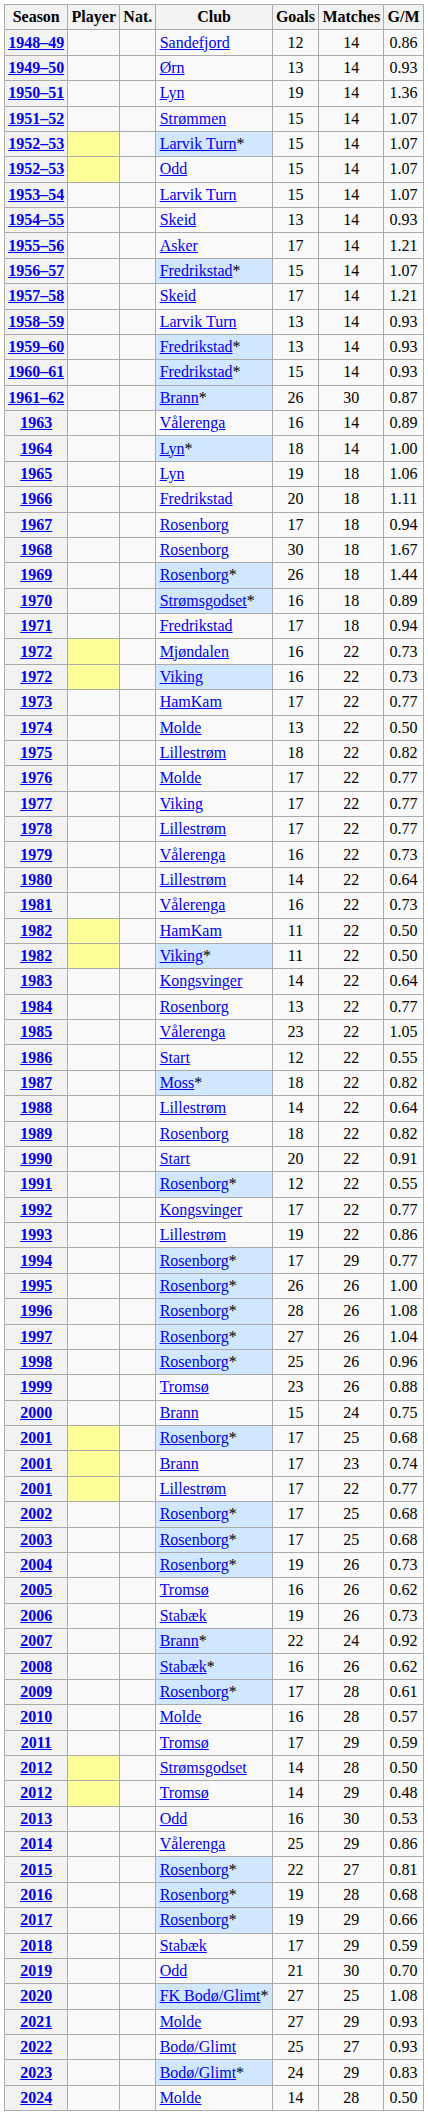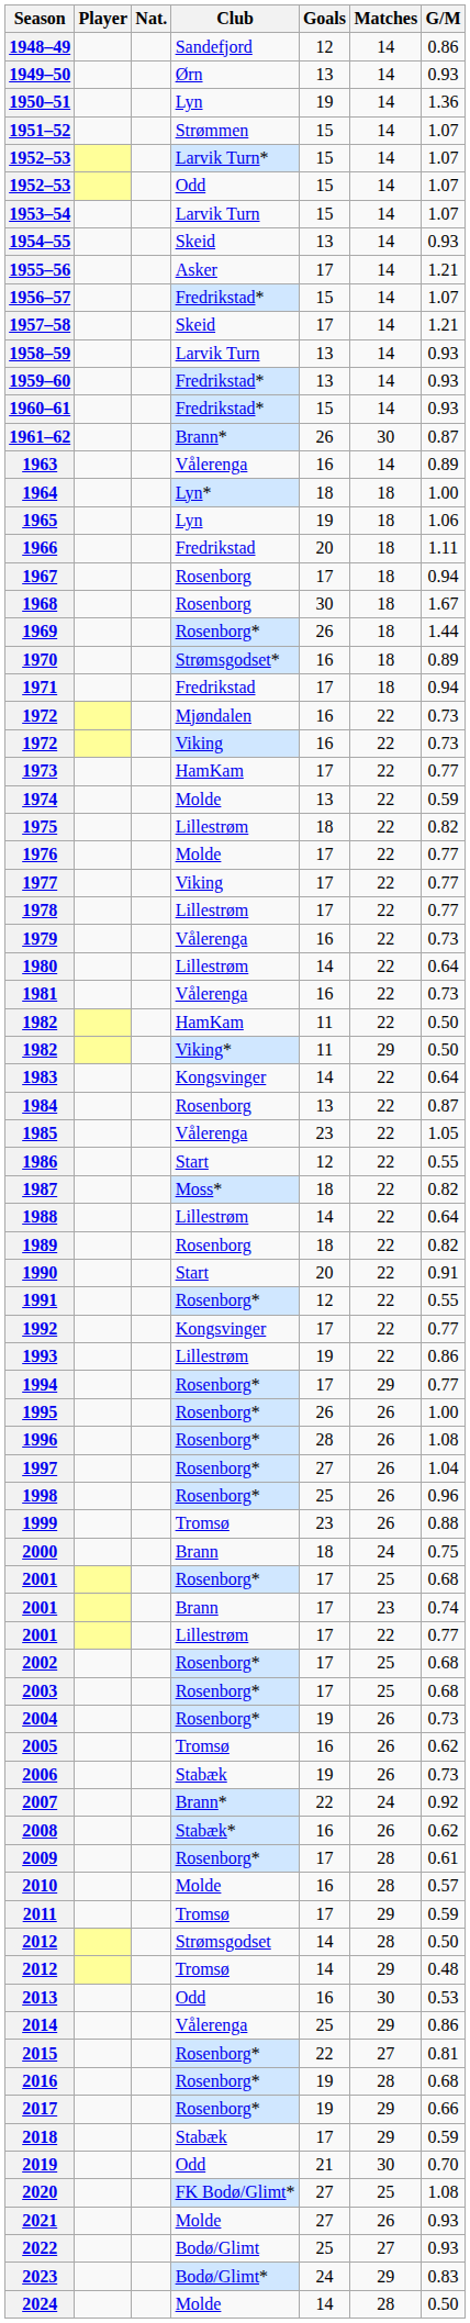 <table class="wikitable sortable plainrowheaders">
 <tr>
 <th scope=col>Season</th>
 <th scope=col>Player</th>
 <th scope=col>Nat.</th>
 <th scope=col>Club</th>
 <th scope=col>Goals</th>
 <th scope=col>Matches</th>
 <th scope=col>G/M</th>
 </tr>
 <tr>
 <th scope=row><a href='#'>1948–49</a></th>
 <td></td>
 <td></td>
 <td><a href='#'>Sandefjord</a></td>
 <td align=center>12</td>
 <td align=center>14</td>
 <td align=center>0.86</td>
 </tr>
 <tr>
 <th scope=row><a href='#'>1949–50</a></th>
 <td></td>
 <td></td>
 <td><a href='#'>Ørn</a></td>
 <td align=center>13</td>
 <td align=center>14</td>
 <td align=center>0.93</td>
 </tr>
 <tr>
 <th scope=row><a href='#'>1950–51</a></th>
 <td></td>
 <td></td>
 <td><a href='#'>Lyn</a></td>
 <td align=center>19</td>
 <td align=center>14</td>
 <td align=center>1.36</td>
 </tr>
 <tr>
 <th scope=row><a href='#'>1951–52</a></th>
 <td></td>
 <td></td>
 <td><a href='#'>Strømmen</a></td>
 <td align=center>15</td>
 <td align=center>14</td>
 <td align=center>1.07</td>
 </tr>
 <tr>
 <th scope=row><a href='#'>1952–53</a></th>
 <td style="background-color: #FFFF99"></td>
 <td></td>
 <td style="background-color: #D0E7FF"><a href='#'>Larvik Turn</a>*</td>
 <td align=center>15</td>
 <td align=center>14</td>
 <td align=center>1.07</td>
 </tr>
 <tr>
 <th scope=row><a href='#'>1952–53</a></th>
 <td style="background-color: #FFFF99"></td>
 <td></td>
 <td><a href='#'>Odd</a></td>
 <td align=center>15</td>
 <td align=center>14</td>
 <td align=center>1.07</td>
 </tr>
 <tr>
 <th scope=row><a href='#'>1953–54</a></th>
 <td></td>
 <td></td>
 <td><a href='#'>Larvik Turn</a></td>
 <td align=center>15</td>
 <td align=center>14</td>
 <td align=center>1.07</td>
 </tr>
 <tr>
 <th scope=row><a href='#'>1954–55</a></th>
 <td></td>
 <td></td>
 <td><a href='#'>Skeid</a></td>
 <td align=center>13</td>
 <td align=center>14</td>
 <td align=center>0.93</td>
 </tr>
 <tr>
 <th scope=row><a href='#'>1955–56</a></th>
 <td></td>
 <td></td>
 <td><a href='#'>Asker</a></td>
 <td align=center>17</td>
 <td align=center>14</td>
 <td align=center>1.21</td>
 </tr>
 <tr>
 <th scope=row><a href='#'>1956–57</a></th>
 <td></td>
 <td></td>
 <td style="background-color: #D0E7FF"><a href='#'>Fredrikstad</a>*</td>
 <td align=center>15</td>
 <td align=center>14</td>
 <td align=center>1.07</td>
 </tr>
 <tr>
 <th scope=row><a href='#'>1957–58</a></th>
 <td></td>
 <td></td>
 <td><a href='#'>Skeid</a></td>
 <td align=center>17</td>
 <td align=center>14</td>
 <td align=center>1.21</td>
 </tr>
 <tr>
 <th scope=row><a href='#'>1958–59</a></th>
 <td></td>
 <td></td>
 <td><a href='#'>Larvik Turn</a></td>
 <td align=center>13</td>
 <td align=center>14</td>
 <td align=center>0.93</td>
 </tr>
 <tr>
 <th scope=row><a href='#'>1959–60</a></th>
 <td></td>
 <td></td>
 <td style="background-color: #D0E7FF"><a href='#'>Fredrikstad</a>*</td>
 <td align=center>13</td>
 <td align=center>14</td>
 <td align=center>0.93</td>
 </tr>
 <tr>
 <th scope=row><a href='#'>1960–61</a></th>
 <td></td>
 <td></td>
 <td style="background-color: #D0E7FF"><a href='#'>Fredrikstad</a>*</td>
 <td align=center>15</td>
 <td align=center>14</td>
 <td align=center>0.93</td>
 </tr>
 <tr>
 <th scope=row><a href='#'>1961–62</a></th>
 <td></td>
 <td></td>
 <td style="background-color: #D0E7FF"><a href='#'>Brann</a>*</td>
 <td align=center>26</td>
 <td align=center>30</td>
 <td align=center>0.87</td>
 </tr>
 <tr>
 <th scope=row><a href='#'>1963</a></th>
 <td></td>
 <td></td>
 <td><a href='#'>Vålerenga</a></td>
 <td align=center>16</td>
 <td align=center>14</td>
 <td align=center>0.89</td>
 </tr>
 <tr>
 <th scope=row><a href='#'>1964</a></th>
 <td></td>
 <td></td>
 <td style="background-color: #D0E7FF"><a href='#'>Lyn</a>*</td>
 <td align=center>18</td>
-<td align=center>14</td>
+<td align=center>18</td>
 <td align=center>1.00</td>
 </tr>
 <tr>
 <th scope=row><a href='#'>1965</a></th>
 <td></td>
 <td></td>
 <td><a href='#'>Lyn</a></td>
 <td align=center>19</td>
 <td align=center>18</td>
 <td align=center>1.06</td>
 </tr>
 <tr>
 <th scope=row><a href='#'>1966</a></th>
 <td></td>
 <td></td>
 <td><a href='#'>Fredrikstad</a></td>
 <td align=center>20</td>
 <td align=center>18</td>
 <td align=center>1.11</td>
 </tr>
 <tr>
 <th scope=row><a href='#'>1967</a></th>
 <td></td>
 <td></td>
 <td><a href='#'>Rosenborg</a></td>
 <td align=center>17</td>
 <td align=center>18</td>
 <td align=center>0.94</td>
 </tr>
 <tr>
 <th scope=row><a href='#'>1968</a></th>
 <td></td>
 <td></td>
 <td><a href='#'>Rosenborg</a></td>
 <td align=center>30</td>
 <td align=center>18</td>
 <td align=center>1.67</td>
 </tr>
 <tr>
 <th scope=row><a href='#'>1969</a></th>
 <td></td>
 <td></td>
 <td style="background-color: #D0E7FF"><a href='#'>Rosenborg</a>*</td>
 <td align=center>26</td>
 <td align=center>18</td>
 <td align=center>1.44</td>
 </tr>
 <tr>
 <th scope=row><a href='#'>1970</a></th>
 <td></td>
 <td></td>
 <td style="background-color: #D0E7FF"><a href='#'>Strømsgodset</a>*</td>
 <td align=center>16</td>
 <td align=center>18</td>
 <td align=center>0.89</td>
 </tr>
 <tr>
 <th scope=row><a href='#'>1971</a></th>
 <td></td>
 <td></td>
 <td><a href='#'>Fredrikstad</a></td>
 <td align=center>17</td>
 <td align=center>18</td>
 <td align=center>0.94</td>
 </tr>
 <tr>
 <th scope=row><a href='#'>1972</a></th>
 <td style="background-color: #FFFF99"></td>
 <td></td>
 <td><a href='#'>Mjøndalen</a></td>
 <td align=center>16</td>
 <td align=center>22</td>
 <td align=center>0.73</td>
 </tr>
 <tr>
 <th scope=row><a href='#'>1972</a></th>
 <td style="background-color: #FFFF99"></td>
 <td></td>
 <td style="background-color: #D0E7FF"><a href='#'>Viking</a></td>
 <td align=center>16</td>
 <td align=center>22</td>
 <td align=center>0.73</td>
 </tr>
 <tr>
 <th scope=row><a href='#'>1973</a></th>
 <td></td>
 <td></td>
 <td><a href='#'>HamKam</a></td>
 <td align=center>17</td>
 <td align=center>22</td>
 <td align=center>0.77</td>
 </tr>
 <tr>
 <th scope=row><a href='#'>1974</a></th>
 <td></td>
 <td></td>
 <td><a href='#'>Molde</a></td>
 <td align=center>13</td>
 <td align=center>22</td>
-<td align=center>0.50</td>
+<td align=center>0.59</td>
 </tr>
 <tr>
 <th scope=row><a href='#'>1975</a></th>
 <td></td>
 <td></td>
 <td><a href='#'>Lillestrøm</a></td>
 <td align=center>18</td>
 <td align=center>22</td>
 <td align=center>0.82</td>
 </tr>
 <tr>
 <th scope=row><a href='#'>1976</a></th>
 <td></td>
 <td></td>
 <td><a href='#'>Molde</a></td>
 <td align=center>17</td>
 <td align=center>22</td>
 <td align=center>0.77</td>
 </tr>
 <tr>
 <th scope=row><a href='#'>1977</a></th>
 <td></td>
 <td></td>
 <td><a href='#'>Viking</a></td>
 <td align=center>17</td>
 <td align=center>22</td>
 <td align=center>0.77</td>
 </tr>
 <tr>
 <th scope=row><a href='#'>1978</a></th>
 <td></td>
 <td></td>
 <td><a href='#'>Lillestrøm</a></td>
 <td align=center>17</td>
 <td align=center>22</td>
 <td align=center>0.77</td>
 </tr>
 <tr>
 <th scope=row><a href='#'>1979</a></th>
 <td></td>
 <td></td>
 <td><a href='#'>Vålerenga</a></td>
 <td align=center>16</td>
 <td align=center>22</td>
 <td align=center>0.73</td>
 </tr>
 <tr>
 <th scope=row><a href='#'>1980</a></th>
 <td></td>
 <td></td>
 <td><a href='#'>Lillestrøm</a></td>
 <td align=center>14</td>
 <td align=center>22</td>
 <td align=center>0.64</td>
 </tr>
 <tr>
 <th scope=row><a href='#'>1981</a></th>
 <td></td>
 <td></td>
 <td><a href='#'>Vålerenga</a></td>
 <td align=center>16</td>
 <td align=center>22</td>
 <td align=center>0.73</td>
 </tr>
 <tr>
 <th scope=row><a href='#'>1982</a></th>
 <td style="background-color: #FFFF99"></td>
 <td></td>
 <td><a href='#'>HamKam</a></td>
 <td align=center>11</td>
 <td align=center>22</td>
 <td align=center>0.50</td>
 </tr>
 <tr>
 <th scope=row><a href='#'>1982</a></th>
 <td style="background-color: #FFFF99"></td>
 <td></td>
 <td style="background-color: #D0E7FF"><a href='#'>Viking</a>*</td>
 <td align=center>11</td>
-<td align=center>22</td>
+<td align=center>29</td>
 <td align=center>0.50</td>
 </tr>
 <tr>
 <th scope=row><a href='#'>1983</a></th>
 <td></td>
 <td></td>
 <td><a href='#'>Kongsvinger</a></td>
 <td align=center>14</td>
 <td align=center>22</td>
 <td align=center>0.64</td>
 </tr>
 <tr>
 <th scope=row><a href='#'>1984</a></th>
 <td></td>
 <td></td>
 <td><a href='#'>Rosenborg</a></td>
 <td align=center>13</td>
 <td align=center>22</td>
-<td align=center>0.77</td>
+<td align=center>0.87</td>
 </tr>
 <tr>
 <th scope=row><a href='#'>1985</a></th>
 <td></td>
 <td></td>
 <td><a href='#'>Vålerenga</a></td>
 <td align=center>23</td>
 <td align=center>22</td>
 <td align=center>1.05</td>
 </tr>
 <tr>
 <th scope=row><a href='#'>1986</a></th>
 <td></td>
 <td></td>
 <td><a href='#'>Start</a></td>
 <td align=center>12</td>
 <td align=center>22</td>
 <td align=center>0.55</td>
 </tr>
 <tr>
 <th scope=row><a href='#'>1987</a></th>
 <td></td>
 <td></td>
 <td style="background-color: #D0E7FF"><a href='#'>Moss</a>*</td>
 <td align=center>18</td>
 <td align=center>22</td>
 <td align=center>0.82</td>
 </tr>
 <tr>
 <th scope=row><a href='#'>1988</a></th>
 <td></td>
 <td></td>
 <td><a href='#'>Lillestrøm</a></td>
 <td align=center>14</td>
 <td align=center>22</td>
 <td align=center>0.64</td>
 </tr>
 <tr>
 <th scope=row><a href='#'>1989</a></th>
 <td></td>
 <td></td>
 <td><a href='#'>Rosenborg</a></td>
 <td align=center>18</td>
 <td align=center>22</td>
 <td align=center>0.82</td>
 </tr>
 <tr>
 <th scope=row><a href='#'>1990</a></th>
 <td></td>
 <td></td>
 <td><a href='#'>Start</a></td>
 <td align=center>20</td>
 <td align=center>22</td>
 <td align=center>0.91</td>
 </tr>
 <tr>
 <th scope=row><a href='#'>1991</a></th>
 <td></td>
 <td></td>
 <td style="background-color: #D0E7FF"><a href='#'>Rosenborg</a>*</td>
 <td align=center>12</td>
 <td align=center>22</td>
 <td align=center>0.55</td>
 </tr>
 <tr>
 <th scope=row><a href='#'>1992</a></th>
 <td></td>
 <td></td>
 <td><a href='#'>Kongsvinger</a></td>
 <td align=center>17</td>
 <td align=center>22</td>
 <td align=center>0.77</td>
 </tr>
 <tr>
 <th scope=row><a href='#'>1993</a></th>
 <td></td>
 <td></td>
 <td><a href='#'>Lillestrøm</a></td>
 <td align=center>19</td>
 <td align=center>22</td>
 <td align=center>0.86</td>
 </tr>
 <tr>
 <th scope=row><a href='#'>1994</a></th>
 <td></td>
 <td></td>
 <td style="background-color: #D0E7FF"><a href='#'>Rosenborg</a>*</td>
 <td align=center>17</td>
 <td align=center>29</td>
 <td align=center>0.77</td>
 </tr>
 <tr>
 <th scope=row><a href='#'>1995</a></th>
 <td></td>
 <td></td>
 <td style="background-color: #D0E7FF"><a href='#'>Rosenborg</a>*</td>
 <td align=center>26</td>
 <td align=center>26</td>
 <td align=center>1.00</td>
 </tr>
 <tr>
 <th scope=row><a href='#'>1996</a></th>
 <td></td>
 <td></td>
 <td style="background-color: #D0E7FF"><a href='#'>Rosenborg</a>*</td>
 <td align=center>28</td>
 <td align=center>26</td>
 <td align=center>1.08</td>
 </tr>
 <tr>
 <th scope=row><a href='#'>1997</a></th>
 <td></td>
 <td></td>
 <td style="background-color: #D0E7FF"><a href='#'>Rosenborg</a>*</td>
 <td align=center>27</td>
 <td align=center>26</td>
 <td align=center>1.04</td>
 </tr>
 <tr>
 <th scope=row><a href='#'>1998</a></th>
 <td></td>
 <td></td>
 <td style="background-color: #D0E7FF"><a href='#'>Rosenborg</a>*</td>
 <td align=center>25</td>
 <td align=center>26</td>
 <td align=center>0.96</td>
 </tr>
 <tr>
 <th scope=row><a href='#'>1999</a></th>
 <td></td>
 <td></td>
 <td><a href='#'>Tromsø</a></td>
 <td align=center>23</td>
 <td align=center>26</td>
 <td align=center>0.88</td>
 </tr>
 <tr>
 <th scope=row><a href='#'>2000</a></th>
 <td></td>
 <td></td>
 <td><a href='#'>Brann</a></td>
-<td align=center>15</td>
+<td align=center>18</td>
 <td align=center>24</td>
 <td align=center>0.75</td>
 </tr>
 <tr>
 <th scope=row><a href='#'>2001</a></th>
 <td style="background-color: #FFFF99"></td>
 <td></td>
 <td style="background-color: #D0E7FF"><a href='#'>Rosenborg</a>*</td>
 <td align=center>17</td>
 <td align=center>25</td>
 <td align=center>0.68</td>
 </tr>
 <tr>
 <th scope=row><a href='#'>2001</a></th>
 <td style="background-color: #FFFF99"></td>
 <td></td>
 <td><a href='#'>Brann</a></td>
 <td align=center>17</td>
 <td align=center>23</td>
 <td align=center>0.74</td>
 </tr>
 <tr>
 <th scope=row><a href='#'>2001</a></th>
 <td style="background-color: #FFFF99"></td>
 <td></td>
 <td><a href='#'>Lillestrøm</a></td>
 <td align=center>17</td>
 <td align=center>22</td>
 <td align=center>0.77</td>
 </tr>
 <tr>
 <th scope=row><a href='#'>2002</a></th>
 <td></td>
 <td></td>
 <td style="background-color: #D0E7FF"><a href='#'>Rosenborg</a>*</td>
 <td align=center>17</td>
 <td align=center>25</td>
 <td align=center>0.68</td>
 </tr>
 <tr>
 <th scope=row><a href='#'>2003</a></th>
 <td></td>
 <td></td>
 <td style="background-color: #D0E7FF"><a href='#'>Rosenborg</a>*</td>
 <td align=center>17</td>
 <td align=center>25</td>
 <td align=center>0.68</td>
 </tr>
 <tr>
 <th scope=row><a href='#'>2004</a></th>
 <td></td>
 <td></td>
 <td style="background-color: #D0E7FF"><a href='#'>Rosenborg</a>*</td>
 <td align=center>19</td>
 <td align=center>26</td>
 <td align=center>0.73</td>
 </tr>
 <tr>
 <th scope=row><a href='#'>2005</a></th>
 <td></td>
 <td></td>
 <td><a href='#'>Tromsø</a></td>
 <td align=center>16</td>
 <td align=center>26</td>
 <td align=center>0.62</td>
 </tr>
 <tr>
 <th scope=row><a href='#'>2006</a></th>
 <td></td>
 <td></td>
 <td><a href='#'>Stabæk</a></td>
 <td align=center>19</td>
 <td align=center>26</td>
 <td align=center>0.73</td>
 </tr>
 <tr>
 <th scope=row><a href='#'>2007</a></th>
 <td></td>
 <td></td>
 <td style="background-color: #D0E7FF"><a href='#'>Brann</a>*</td>
 <td align=center>22</td>
 <td align=center>24</td>
 <td align=center>0.92</td>
 </tr>
 <tr>
 <th scope=row><a href='#'>2008</a></th>
 <td></td>
 <td></td>
 <td style="background-color: #D0E7FF"><a href='#'>Stabæk</a>*</td>
 <td align=center>16</td>
 <td align=center>26</td>
 <td align=center>0.62</td>
 </tr>
 <tr>
 <th scope=row><a href='#'>2009</a></th>
 <td></td>
 <td></td>
 <td style="background-color: #D0E7FF"><a href='#'>Rosenborg</a>*</td>
 <td align=center>17</td>
 <td align=center>28</td>
 <td align=center>0.61</td>
 </tr>
 <tr>
 <th scope=row><a href='#'>2010</a></th>
 <td></td>
 <td></td>
 <td><a href='#'>Molde</a></td>
 <td align=center>16</td>
 <td align=center>28</td>
 <td align=center>0.57</td>
 </tr>
 <tr>
 <th scope=row><a href='#'>2011</a></th>
 <td></td>
 <td></td>
 <td><a href='#'>Tromsø</a></td>
 <td align=center>17</td>
 <td align=center>29</td>
 <td align=center>0.59</td>
 </tr>
 <tr>
 <th scope=row><a href='#'>2012</a></th>
 <td style="background-color: #FFFF99"></td>
 <td></td>
 <td><a href='#'>Strømsgodset</a></td>
 <td align=center>14</td>
 <td align=center>28</td>
 <td align=center>0.50</td>
 </tr>
 <tr>
 <th scope=row><a href='#'>2012</a></th>
 <td style="background-color: #FFFF99"></td>
 <td></td>
 <td><a href='#'>Tromsø</a></td>
 <td align=center>14</td>
 <td align=center>29</td>
 <td align=center>0.48</td>
 </tr>
 <tr>
 <th scope=row><a href='#'>2013</a></th>
 <td></td>
 <td></td>
 <td><a href='#'>Odd</a></td>
 <td align=center>16</td>
 <td align=center>30</td>
 <td align=center>0.53</td>
 </tr>
 <tr>
 <th scope=row><a href='#'>2014</a></th>
 <td></td>
 <td></td>
 <td><a href='#'>Vålerenga</a></td>
 <td align=center>25</td>
 <td align=center>29</td>
 <td align=center>0.86</td>
 </tr>
 <tr>
 <th scope=row><a href='#'>2015</a></th>
 <td></td>
 <td></td>
 <td style="background-color: #D0E7FF"><a href='#'>Rosenborg</a>*</td>
 <td align=center>22</td>
 <td align=center>27</td>
 <td align=center>0.81</td>
 </tr>
 <tr>
 <th scope=row><a href='#'>2016</a></th>
 <td></td>
 <td></td>
 <td style="background-color: #D0E7FF"><a href='#'>Rosenborg</a>*</td>
 <td align=center>19</td>
 <td align=center>28</td>
 <td align=center>0.68</td>
 </tr>
 <tr>
 <th scope=row><a href='#'>2017</a></th>
 <td></td>
 <td></td>
 <td style="background-color: #D0E7FF"><a href='#'>Rosenborg</a>*</td>
 <td align=center>19</td>
 <td align=center>29</td>
 <td align=center>0.66</td>
 </tr>
 <tr>
 <th scope=row><a href='#'>2018</a></th>
 <td></td>
 <td></td>
 <td><a href='#'>Stabæk</a></td>
 <td align=center>17</td>
 <td align=center>29</td>
 <td align=center>0.59</td>
 </tr>
 <tr>
 <th scope=row><a href='#'>2019</a></th>
 <td></td>
 <td></td>
 <td><a href='#'>Odd</a></td>
 <td align=center>21</td>
 <td align=center>30</td>
 <td align=center>0.70</td>
 </tr>
 <tr>
 <th scope=row><a href='#'>2020</a></th>
 <td></td>
 <td></td>
 <td style="background-color: #D0E7FF"><a href='#'>FK Bodø/Glimt</a>*</td>
 <td align=center>27</td>
 <td align=center>25</td>
 <td align=center>1.08</td>
 </tr>
 <tr>
 <th scope=row><a href='#'>2021</a></th>
 <td></td>
 <td></td>
 <td><a href='#'>Molde</a></td>
 <td align=center>27</td>
-<td align=center>29</td>
+<td align=center>26</td>
 <td align=center>0.93</td>
 </tr>
 <tr>
 <th scope=row><a href='#'>2022</a></th>
 <td></td>
 <td></td>
 <td><a href='#'>Bodø/Glimt</a></td>
 <td align=center>25</td>
 <td align=center>27</td>
 <td align=center>0.93</td>
 </tr>
 <tr>
 <th scope=row><a href='#'>2023</a></th>
 <td></td>
 <td></td>
 <td style="background-color: #D0E7FF"><a href='#'>Bodø/Glimt</a>*</td>
 <td align=center>24</td>
 <td align=center>29</td>
 <td align=center>0.83</td>
 </tr>
 <tr>
 <th scope=row><a href='#'>2024</a></th>
 <td></td>
 <td></td>
 <td><a href='#'>Molde</a></td>
 <td align=center>14</td>
 <td align=center>28</td>
 <td align=center>0.50</td>
 </tr>
 </table>
